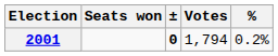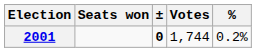 <table class="wikitable">
 <tr>
 <th>Election</th>
 <th>Seats won</th>
 <th>±</th>
 <th>Votes</th>
 <th>%</th>
 </tr>
 <tr>
 <th><a href='#'>2001</a></th>
 <td></td>
 <td><strong>0</strong></td>
-<td>1,794</td>
+<td>1,744</td>
 <td>0.2%</td>
 </tr>
 </table>
